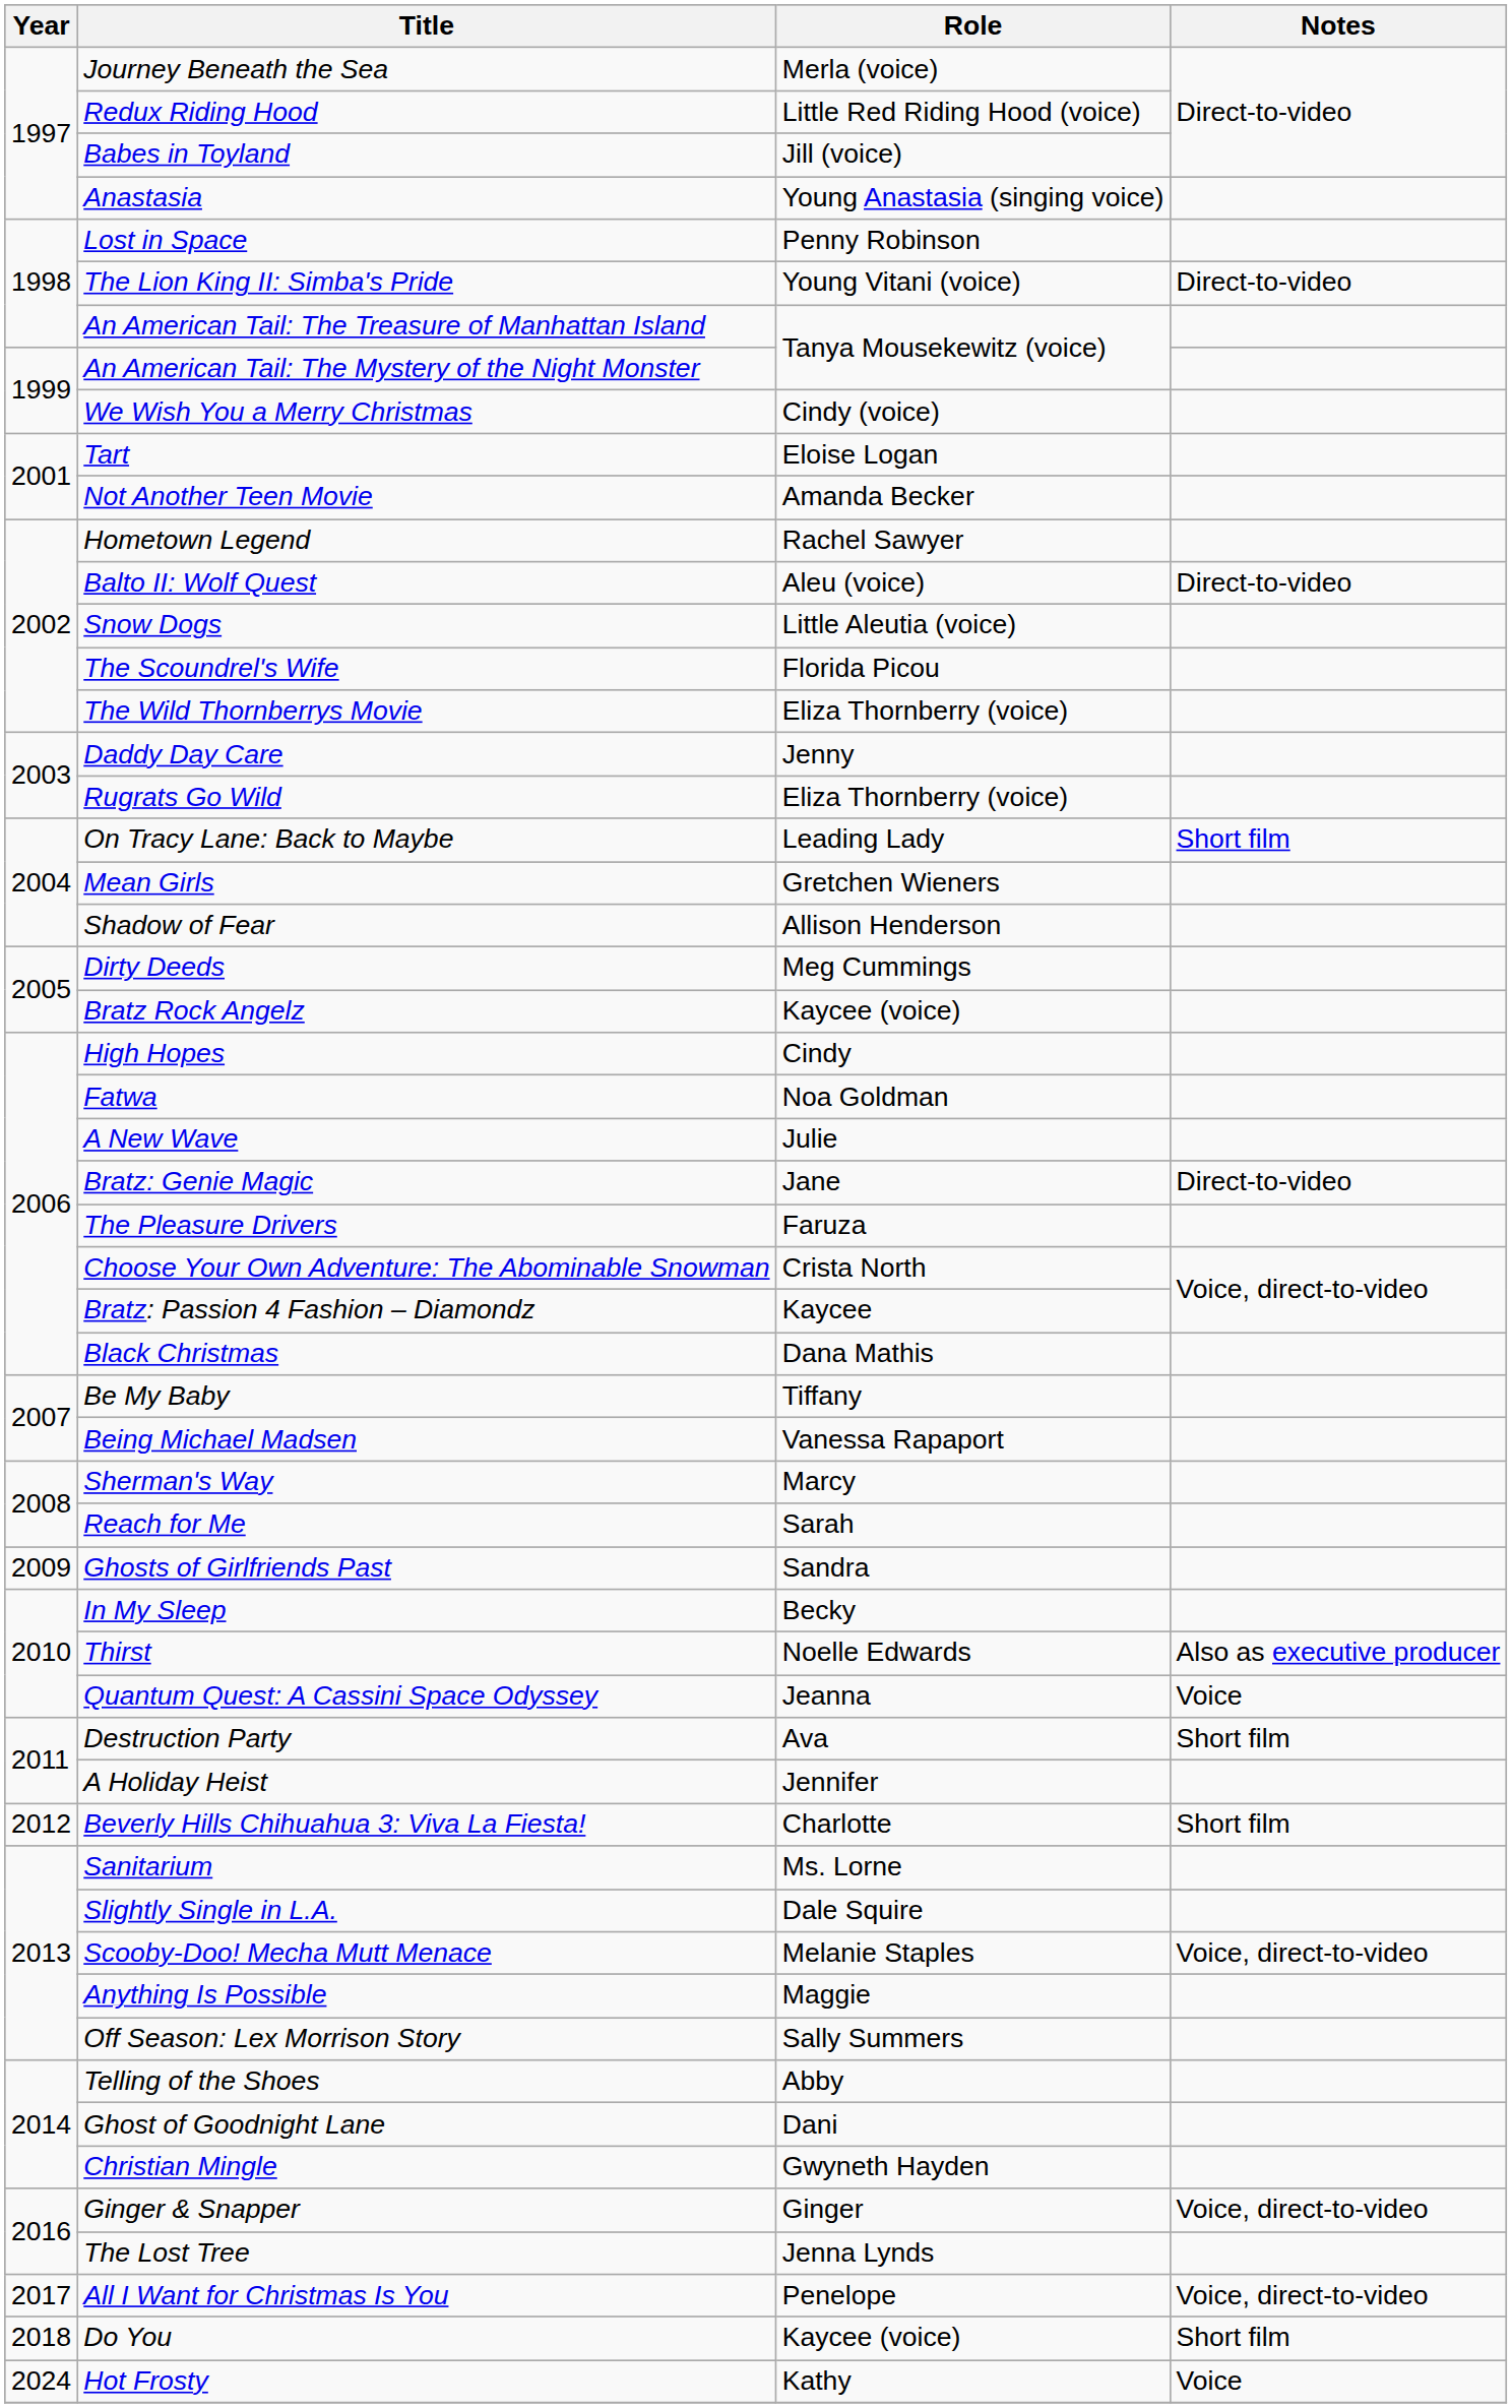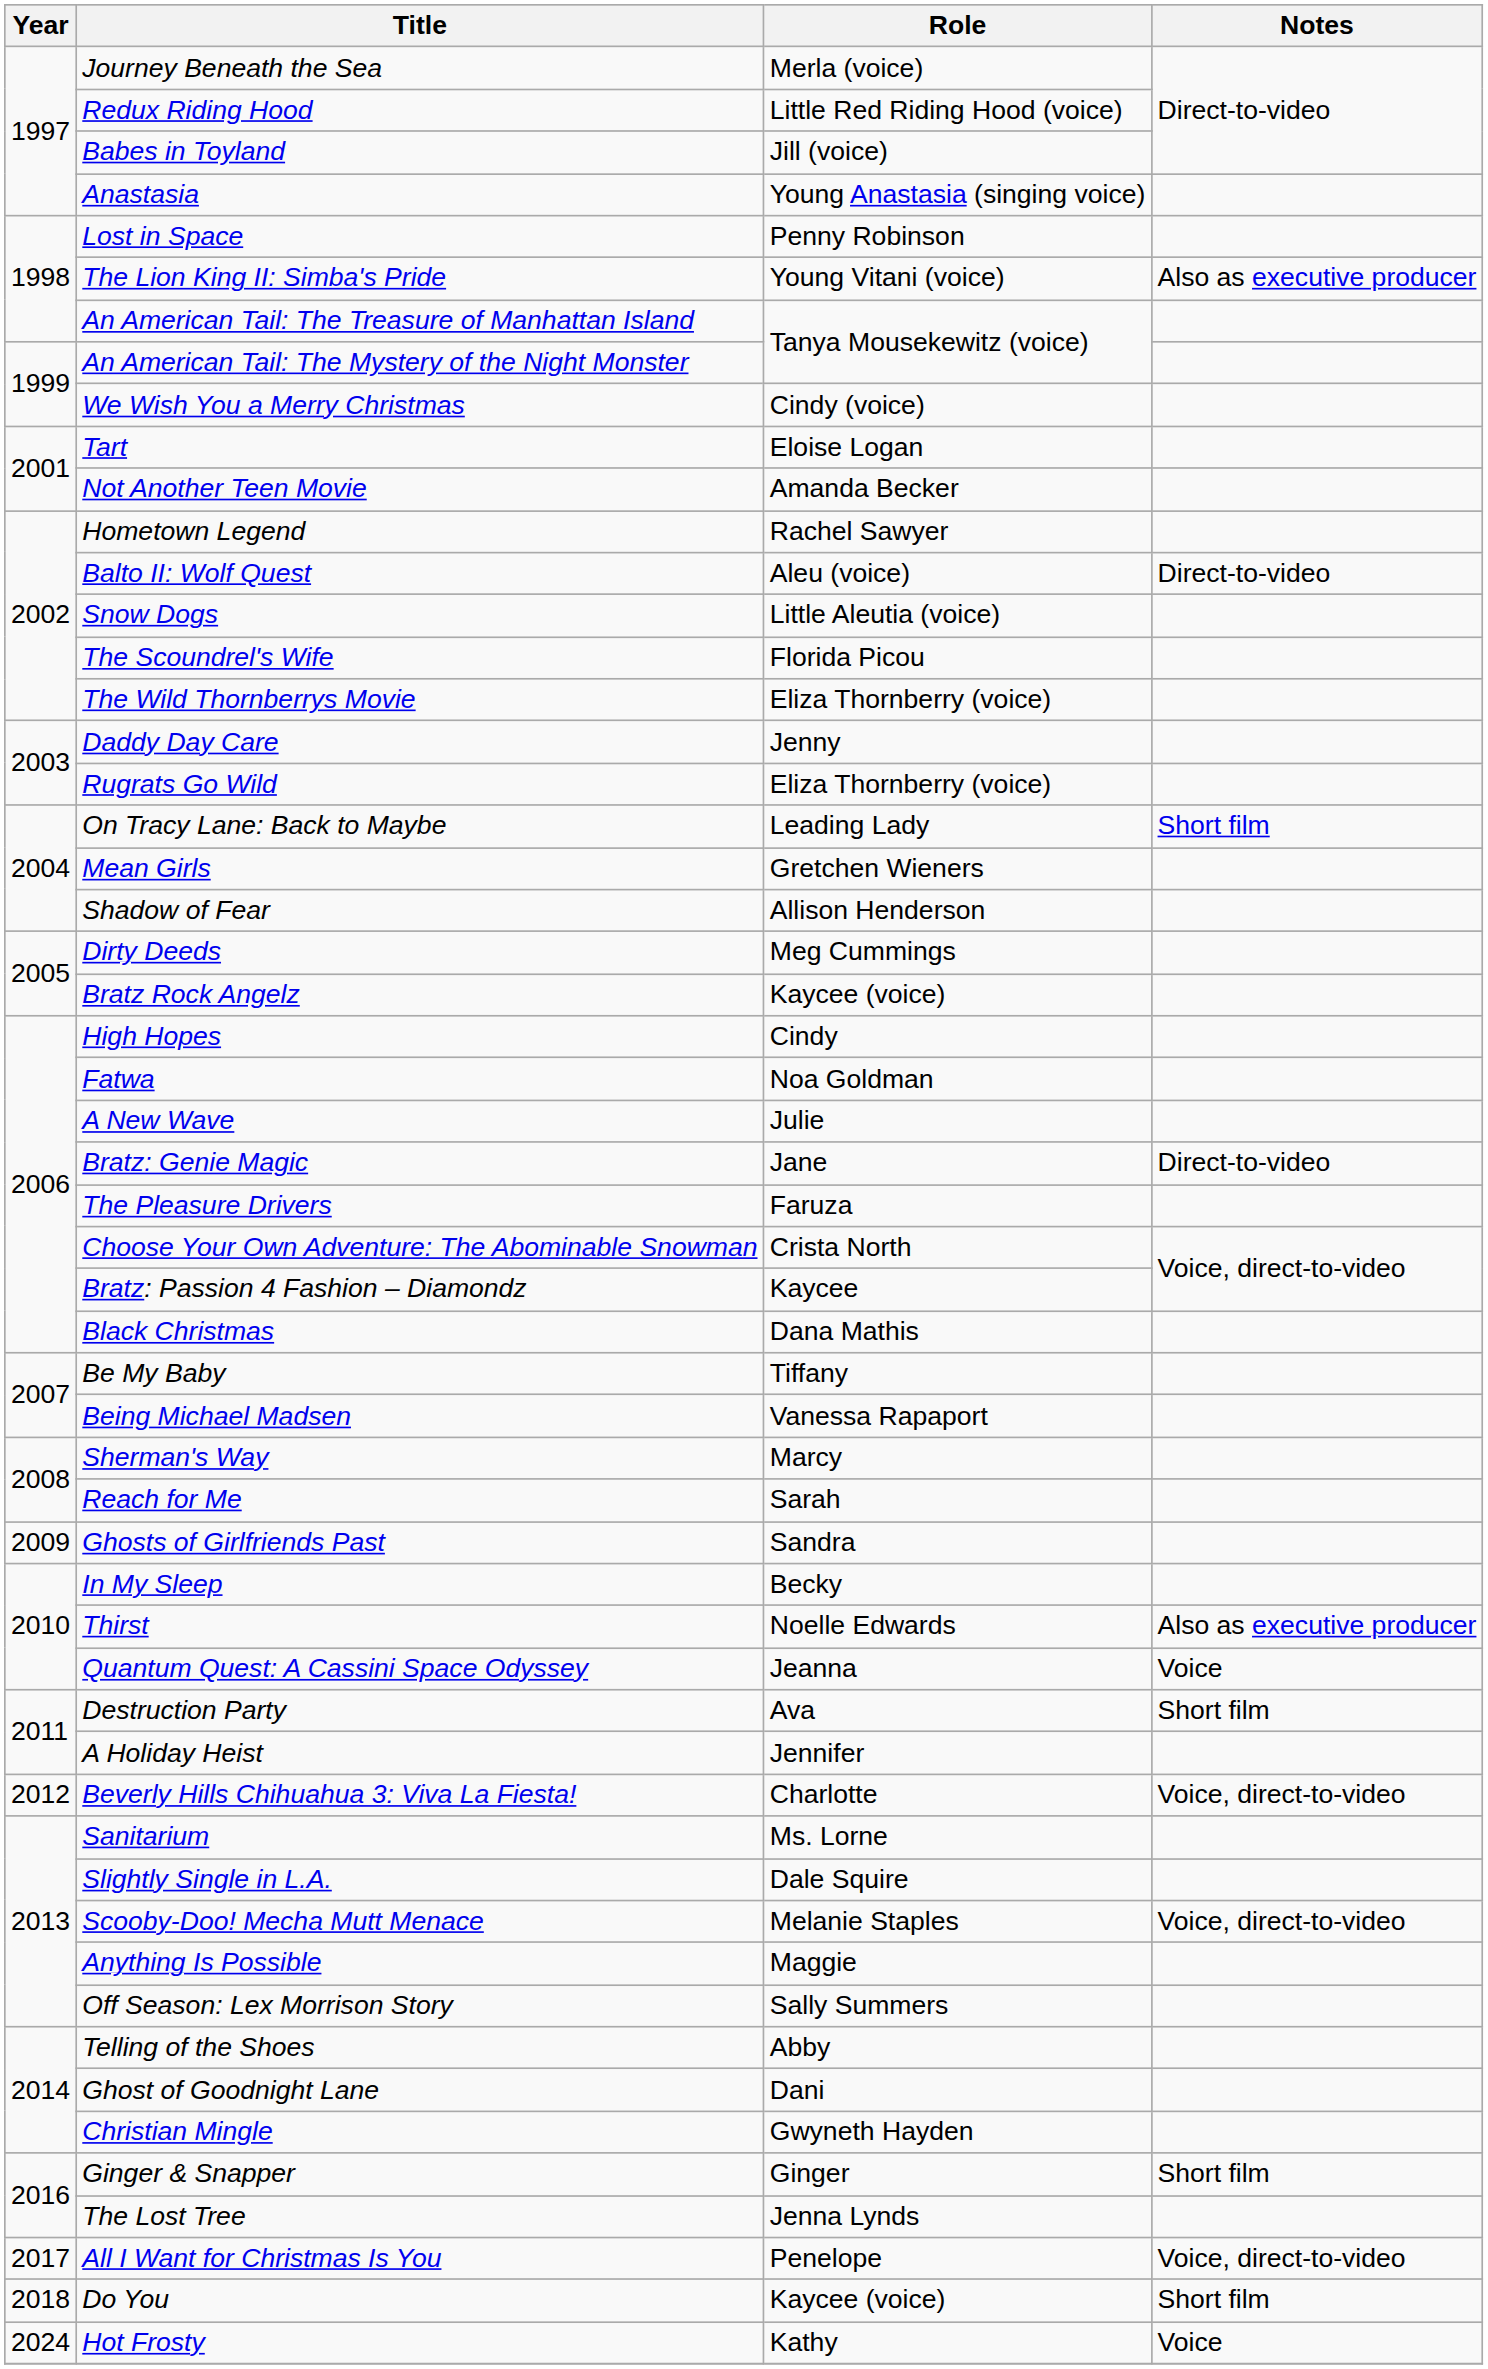 <table class="wikitable sortable">
 <tr>
 <th>Year</th>
 <th>Title</th>
 <th>Role</th>
 <th>Notes</th>
 </tr>
 <tr>
 <td rowspan="4">1997</td>
 <td><em>Journey Beneath the Sea</em></td>
 <td>Merla (voice)</td>
 <td rowspan="3">Direct-to-video</td>
 </tr>
 <tr>
 <td><em><a href='#'>Redux Riding Hood</a></em></td>
 <td>Little Red Riding Hood (voice)</td>
 </tr>
 <tr>
 <td><em><a href='#'>Babes in Toyland</a></em></td>
 <td>Jill (voice)</td>
 </tr>
 <tr>
 <td><em><a href='#'>Anastasia</a></em></td>
 <td>Young <a href='#'>Anastasia</a> (singing voice)</td>
 <td></td>
 </tr>
 <tr>
 <td rowspan="3">1998</td>
 <td><em><a href='#'>Lost in Space</a></em></td>
 <td>Penny Robinson</td>
 <td></td>
 </tr>
 <tr>
 <td><em><a href='#'>The Lion King II: Simba's Pride</a></em></td>
 <td>Young Vitani (voice)</td>
-<td>Direct-to-video</td>
+<td>Also as <a href='#'>executive producer</a></td>
 </tr>
 <tr>
 <td><em><a href='#'>An American Tail: The Treasure of Manhattan Island</a></em></td>
 <td rowspan="2">Tanya Mousekewitz (voice)</td>
 <td></td>
 </tr>
 <tr>
 <td rowspan="2">1999</td>
 <td><em><a href='#'>An American Tail: The Mystery of the Night Monster</a></em></td>
 <td></td>
 </tr>
 <tr>
 <td><em><a href='#'>We Wish You a Merry Christmas</a></em></td>
 <td>Cindy (voice)</td>
 <td></td>
 </tr>
 <tr>
 <td rowspan="2">2001</td>
 <td><em><a href='#'>Tart</a></em></td>
 <td>Eloise Logan</td>
 <td></td>
 </tr>
 <tr>
 <td><em><a href='#'>Not Another Teen Movie</a></em></td>
 <td>Amanda Becker</td>
 <td></td>
 </tr>
 <tr>
 <td rowspan="5">2002</td>
 <td><em>Hometown Legend</em></td>
 <td>Rachel Sawyer</td>
 <td></td>
 </tr>
 <tr>
 <td><em><a href='#'>Balto II: Wolf Quest</a></em></td>
 <td>Aleu (voice)</td>
 <td>Direct-to-video</td>
 </tr>
 <tr>
 <td><em><a href='#'>Snow Dogs</a></em></td>
 <td>Little Aleutia (voice)</td>
 <td></td>
 </tr>
 <tr>
 <td><em><a href='#'>The Scoundrel's Wife</a></em></td>
 <td>Florida Picou</td>
 <td></td>
 </tr>
 <tr>
 <td><em><a href='#'>The Wild Thornberrys Movie</a></em></td>
 <td>Eliza Thornberry (voice)</td>
 <td></td>
 </tr>
 <tr>
 <td rowspan="2">2003</td>
 <td><em><a href='#'>Daddy Day Care</a></em></td>
 <td>Jenny</td>
 <td></td>
 </tr>
 <tr>
 <td><em><a href='#'>Rugrats Go Wild</a></em></td>
 <td>Eliza Thornberry (voice)</td>
 <td></td>
 </tr>
 <tr>
 <td rowspan="3">2004</td>
 <td><em>On Tracy Lane: Back to Maybe</em></td>
 <td>Leading Lady</td>
 <td><a href='#'>Short film</a></td>
 </tr>
 <tr>
 <td><em><a href='#'>Mean Girls</a></em></td>
 <td>Gretchen Wieners</td>
 <td></td>
 </tr>
 <tr>
 <td><em>Shadow of Fear</em></td>
 <td>Allison Henderson</td>
 <td></td>
 </tr>
 <tr>
 <td rowspan="2">2005</td>
 <td><em><a href='#'>Dirty Deeds</a></em></td>
 <td>Meg Cummings</td>
 <td></td>
 </tr>
 <tr>
 <td><em><a href='#'>Bratz Rock Angelz</a></em></td>
 <td>Kaycee (voice)</td>
 <td></td>
 </tr>
 <tr>
 <td rowspan="8">2006</td>
 <td><em><a href='#'>High Hopes</a></em></td>
 <td>Cindy</td>
 <td></td>
 </tr>
 <tr>
 <td><em><a href='#'>Fatwa</a></em></td>
 <td>Noa Goldman</td>
 <td></td>
 </tr>
 <tr>
 <td><em><a href='#'>A New Wave</a></em></td>
 <td>Julie</td>
 <td></td>
 </tr>
 <tr>
 <td><em><a href='#'>Bratz: Genie Magic</a></em></td>
 <td>Jane</td>
 <td>Direct-to-video</td>
 </tr>
 <tr>
 <td><em><a href='#'>The Pleasure Drivers</a></em></td>
 <td>Faruza</td>
 <td></td>
 </tr>
 <tr>
 <td><em><a href='#'>Choose Your Own Adventure: The Abominable Snowman</a></em></td>
 <td>Crista North</td>
 <td rowspan="2">Voice, direct-to-video</td>
 </tr>
 <tr>
 <td><em><a href='#'>Bratz</a>: Passion 4 Fashion – Diamondz</em></td>
 <td>Kaycee</td>
 </tr>
 <tr>
 <td><em><a href='#'>Black Christmas</a></em></td>
 <td>Dana Mathis</td>
 <td></td>
 </tr>
 <tr>
 <td rowspan="2">2007</td>
 <td><em>Be My Baby</em></td>
 <td>Tiffany</td>
 <td></td>
 </tr>
 <tr>
 <td><em><a href='#'>Being Michael Madsen</a></em></td>
 <td>Vanessa Rapaport</td>
 <td></td>
 </tr>
 <tr>
 <td rowspan="2">2008</td>
 <td><em><a href='#'>Sherman's Way</a></em></td>
 <td>Marcy</td>
 <td></td>
 </tr>
 <tr>
 <td><em><a href='#'>Reach for Me</a></em></td>
 <td>Sarah</td>
 <td></td>
 </tr>
 <tr>
 <td>2009</td>
 <td><em><a href='#'>Ghosts of Girlfriends Past</a></em></td>
 <td>Sandra</td>
 <td></td>
 </tr>
 <tr>
 <td rowspan="3">2010</td>
 <td><em><a href='#'>In My Sleep</a></em></td>
 <td>Becky</td>
 <td></td>
 </tr>
 <tr>
 <td><em><a href='#'>Thirst</a></em></td>
 <td>Noelle Edwards</td>
 <td>Also as <a href='#'>executive producer</a></td>
 </tr>
 <tr>
 <td><em><a href='#'>Quantum Quest: A Cassini Space Odyssey</a></em></td>
 <td>Jeanna</td>
 <td>Voice</td>
 </tr>
 <tr>
 <td rowspan="2">2011</td>
 <td><em>Destruction Party</em></td>
 <td>Ava</td>
 <td>Short film</td>
 </tr>
 <tr>
 <td><em>A Holiday Heist</em></td>
 <td>Jennifer</td>
 <td></td>
 </tr>
 <tr>
 <td>2012</td>
 <td><em><a href='#'>Beverly Hills Chihuahua 3: Viva La Fiesta!</a></em></td>
 <td>Charlotte</td>
-<td>Short film</td>
+<td>Voice, direct-to-video</td>
 </tr>
 <tr>
 <td rowspan="5">2013</td>
 <td><em><a href='#'>Sanitarium</a></em></td>
 <td>Ms. Lorne</td>
 <td></td>
 </tr>
 <tr>
 <td><em><a href='#'>Slightly Single in L.A.</a></em></td>
 <td>Dale Squire</td>
 <td></td>
 </tr>
 <tr>
 <td><em><a href='#'>Scooby-Doo! Mecha Mutt Menace</a></em></td>
 <td>Melanie Staples</td>
 <td>Voice, direct-to-video</td>
 </tr>
 <tr>
 <td><em><a href='#'>Anything Is Possible</a></em></td>
 <td>Maggie</td>
 <td></td>
 </tr>
 <tr>
 <td><em>Off Season: Lex Morrison Story</em></td>
 <td>Sally Summers</td>
 <td></td>
 </tr>
 <tr>
 <td rowspan="3">2014</td>
 <td><em>Telling of the Shoes</em></td>
 <td>Abby</td>
 <td></td>
 </tr>
 <tr>
 <td><em>Ghost of Goodnight Lane</em></td>
 <td>Dani</td>
 <td></td>
 </tr>
 <tr>
 <td><em><a href='#'>Christian Mingle</a></em></td>
 <td>Gwyneth Hayden</td>
 <td></td>
 </tr>
 <tr>
 <td rowspan="2">2016</td>
 <td><em>Ginger & Snapper</em></td>
 <td>Ginger</td>
-<td>Voice, direct-to-video</td>
+<td>Short film</td>
 </tr>
 <tr>
 <td><em>The Lost Tree</em></td>
 <td>Jenna Lynds</td>
 <td></td>
 </tr>
 <tr>
 <td>2017</td>
 <td><em><a href='#'>All I Want for Christmas Is You</a></em></td>
 <td>Penelope</td>
 <td>Voice, direct-to-video</td>
 </tr>
 <tr>
 <td>2018</td>
 <td><em>Do You</em></td>
 <td>Kaycee (voice)</td>
 <td>Short film</td>
 </tr>
 <tr>
 <td>2024</td>
 <td><em><a href='#'>Hot Frosty</a></em></td>
 <td>Kathy</td>
 <td>Voice</td>
 </tr>
 <tr>
 </tr>
 </table>
